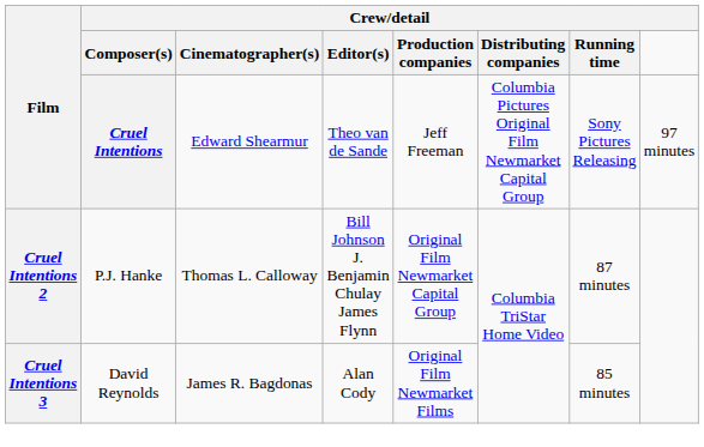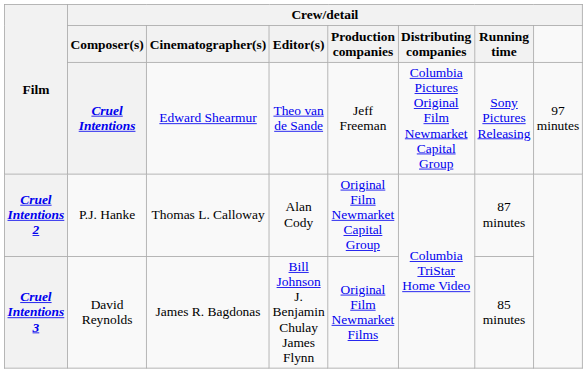 <table class="wikitable sortable" style="text-align:center; width:99%;">
 <tr>
 <th rowspan="3">Film</th>
 <th colspan="7">Crew/detail</th>
 </tr>
 <tr>
 <th style="text-align:center;">Composer(s)</th>
 <th style="text-align:center;">Cinematographer(s)</th>
 <th style="text-align:center;">Editor(s)</th>
 <th style="text-align:center;">Production companies</th>
 <th style="text-align:center;">Distributing companies</th>
 <th style="text-align:center;">Running time</th>
 </tr>
 <tr>
 <th><em><a href='#'>Cruel Intentions</a></em></th>
 <td><a href='#'>Edward Shearmur</a></td>
 <td><a href='#'>Theo van de Sande</a></td>
 <td>Jeff Freeman</td>
 <td><a href='#'>Columbia Pictures</a><br><a href='#'>Original Film</a><br><a href='#'>Newmarket Capital Group</a></td>
 <td><a href='#'>Sony Pictures Releasing</a></td>
 <td>97 minutes</td>
 </tr>
 <tr>
 <th><em><a href='#'>Cruel Intentions 2</a></em></th>
 <td>P.J. Hanke</td>
 <td>Thomas L. Calloway</td>
-<td><a href='#'>Bill Johnson</a><br>J. Benjamin Chulay<br>James Flynn</td>
+<td>Alan Cody</td>
 <td><a href='#'>Original Film</a><br><a href='#'>Newmarket Capital Group</a></td>
 <td rowspan="2"><a href='#'>Columbia TriStar Home Video</a></td>
 <td>87 minutes</td>
 </tr>
 <tr>
 <th><em><a href='#'>Cruel Intentions 3</a></em></th>
 <td>David Reynolds</td>
 <td>James R. Bagdonas</td>
-<td>Alan Cody</td>
+<td><a href='#'>Bill Johnson</a><br>J. Benjamin Chulay<br>James Flynn</td>
 <td><a href='#'>Original Film</a><br><a href='#'>Newmarket Films</a></td>
 <td>85 minutes</td>
 </tr>
 </table>
